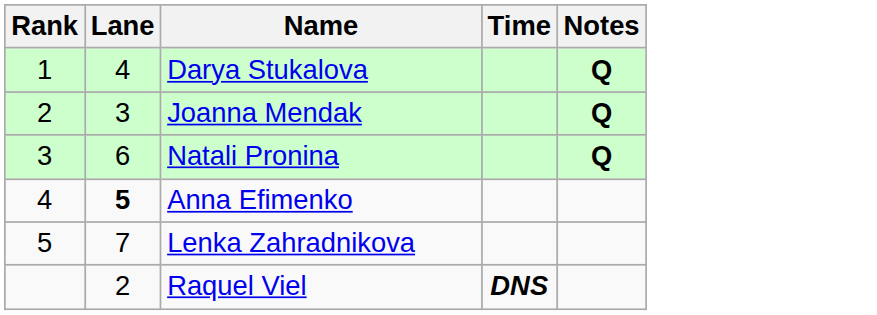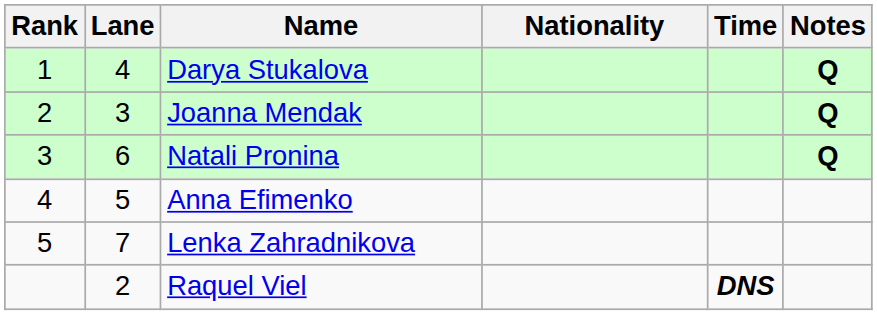 <table class="wikitable sortable" style="text-align:center">
 <tr>
 <th>Rank</th>
 <th>Lane</th>
 <th style="width:180px">Name</th>
+<th style="width:125px">Nationality</th>
 <th>Time</th>
 <th>Notes</th>
 </tr>
 <tr style="background:#cfc;">
 <td>1</td>
 <td>4</td>
 <td style="text-align:left;"><a href='#'>Darya Stukalova</a></td>
+<td style="text-align:left;"></td>
 <td></td>
 <td><strong>Q</strong></td>
 </tr>
 <tr style="background:#cfc;">
 <td>2</td>
 <td>3</td>
 <td style="text-align:left;"><a href='#'>Joanna Mendak</a></td>
+<td style="text-align:left;"></td>
 <td></td>
 <td><strong>Q</strong></td>
 </tr>
 <tr style="background:#cfc;">
 <td>3</td>
 <td>6</td>
 <td style="text-align:left;"><a href='#'>Natali Pronina</a></td>
+<td style="text-align:left;"></td>
 <td></td>
 <td><strong>Q</strong></td>
 </tr>
 <tr>
 <td>4</td>
-<td><strong>5</strong></td>
+<td>5</td>
 <td style="text-align:left;"><a href='#'>Anna Efimenko</a></td>
+<td style="text-align:left;"></td>
 <td></td>
 <td></td>
 </tr>
 <tr>
 <td>5</td>
 <td>7</td>
 <td style="text-align:left;"><a href='#'>Lenka Zahradnikova</a></td>
+<td style="text-align:left;"></td>
 <td></td>
 <td></td>
 </tr>
 <tr>
 <td></td>
 <td>2</td>
 <td style="text-align:left;"><a href='#'>Raquel Viel</a></td>
+<td style="text-align:left;"></td>
 <td><strong><em>DNS</em></strong></td>
 <td></td>
 </tr>
 </table>
